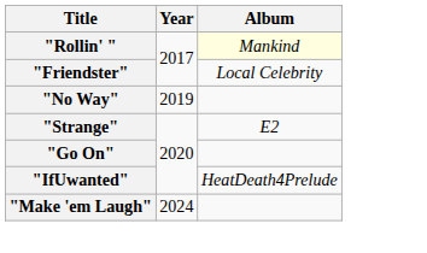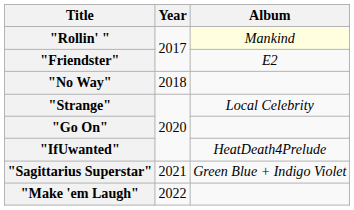 <table class="wikitable plainrowheaders" style="text-align:center;">
 <tr>
 <th scope="col">Title</th>
 <th scope="col">Year</th>
 <th scope="col">Album</th>
 </tr>
 <tr>
 <th scope="row">"Rollin' "<br></th>
 <td rowspan="2">2017</td>
 <td style="background: lightyellow;"><em>Mankind</em></td>
 </tr>
 <tr>
 <th scope="row">"Friendster"<br></th>
-<td><em>Local Celebrity</em></td>
+<td><em>E2</em></td>
 </tr>
 <tr>
 <th scope="row">"No Way"<br></th>
-<td>2019</td>
+<td>2018</td>
 <td></td>
 </tr>
 <tr>
 <th scope="row">"Strange"<br></th>
 <td rowspan="3">2020</td>
-<td><em>E2</em></td>
+<td><em>Local Celebrity</em></td>
 </tr>
 <tr>
 <th scope="row">"Go On"<br></th>
 <td></td>
 </tr>
 <tr>
 <th scope="row">"IfUwanted"<br></th>
 <td><em>HeatDeath4Prelude</em></td>
 </tr>
 <tr>
+<th scope="row">"Sagittarius Superstar"<br></th>
+<td>2021</td>
+<td><em>Green Blue + Indigo Violet</em></td>
+</tr>
+<tr>
 <th scope="row">"Make 'em Laugh"<br></th>
-<td>2024</td>
+<td>2022</td>
 <td></td>
 </tr>
 </table>
